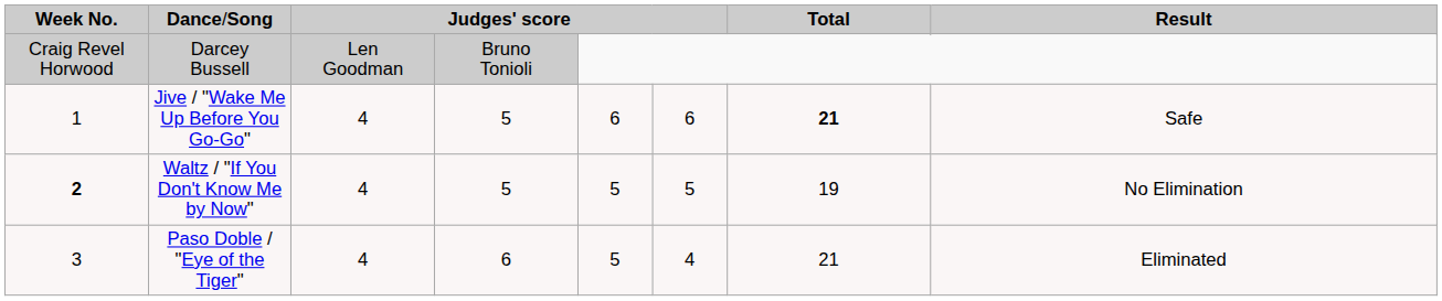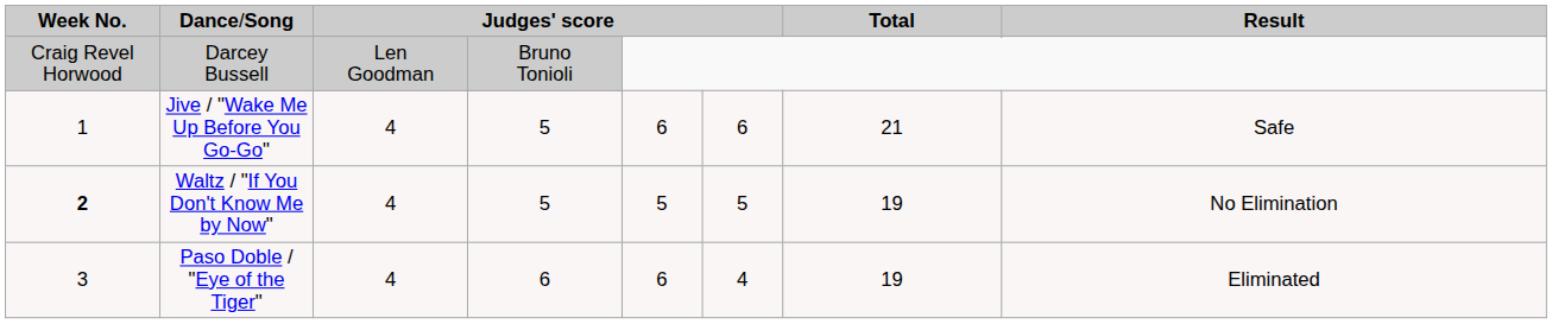 <table class="wikitable" align="center">
 <tr>
 <td rowspan="2" bgcolor="CCCCCC" align="Center"><strong>Week No.</strong></td>
 <td rowspan="2" bgcolor="CCCCCC" align="Center"><strong>Dance</strong>/<strong>Song</strong></td>
 <td colspan="4" bgcolor="CCCCCC" align="Center"><strong>Judges' score</strong></td>
 <td rowspan="2" bgcolor="CCCCCC" align="Center"><strong>Total</strong></td>
 <td rowspan="2" bgcolor="CCCCCC" align="Center"><strong>Result</strong></td>
 </tr>
 <tr>
 </tr>
 <tr>
 <td bgcolor="CCCCCC" width="10%" align="center">Craig Revel<br>Horwood</td>
 <td bgcolor="CCCCCC" width="10%" align="center">Darcey<br>Bussell</td>
 <td bgcolor="CCCCCC" width="10%" align="center">Len<br>Goodman</td>
 <td bgcolor="CCCCCC" width="10%" align="center">Bruno<br>Tonioli</td>
 </tr>
 <tr>
 </tr>
 <tr>
 <td align="center" bgcolor="FAF6F6">1</td>
 <td align="center" bgcolor="FAF6F6"><a href='#'>Jive</a> / "<a href='#'>Wake Me Up Before You Go-Go</a>"</td>
 <td align="center" bgcolor="FAF6F6">4</td>
 <td align="center" bgcolor="FAF6F6">5</td>
 <td align="center" bgcolor="FAF6F6">6</td>
 <td align="center" bgcolor="FAF6F6">6</td>
-<td align="center" bgcolor="FAF6F6"><strong>21</strong></td>
+<td align="center" bgcolor="FAF6F6">21</td>
 <td align="center" bgcolor="FAF6F6">Safe</td>
 </tr>
 <tr>
 <td align="center" bgcolor="FAF6F6"><strong>2</strong></td>
 <td align="center" bgcolor="FAF6F6"><a href='#'>Waltz</a> / "<a href='#'>If You Don't Know Me by Now</a>"</td>
 <td align="center" bgcolor="FAF6F6">4</td>
 <td align="center" bgcolor="FAF6F6">5</td>
 <td align="center" bgcolor="FAF6F6">5</td>
 <td align="center" bgcolor="FAF6F6">5</td>
 <td align="center" bgcolor="FAF6F6">19</td>
 <td align="center" bgcolor="FAF6F6">No Elimination</td>
 </tr>
 <tr>
 <td align="center" bgcolor="FAF6F6">3</td>
 <td align="center" bgcolor="FAF6F6"><a href='#'>Paso Doble</a> / "<a href='#'>Eye of the Tiger</a>"</td>
 <td align="center" bgcolor="FAF6F6">4</td>
 <td align="center" bgcolor="FAF6F6">6</td>
-<td align="center" bgcolor="FAF6F6">5</td>
+<td align="center" bgcolor="FAF6F6">6</td>
 <td align="center" bgcolor="FAF6F6">4</td>
-<td align="center" bgcolor="FAF6F6">21</td>
+<td align="center" bgcolor="FAF6F6">19</td>
 <td align="center" bgcolor="FAF6F6">Eliminated</td>
 </tr>
 </table>
